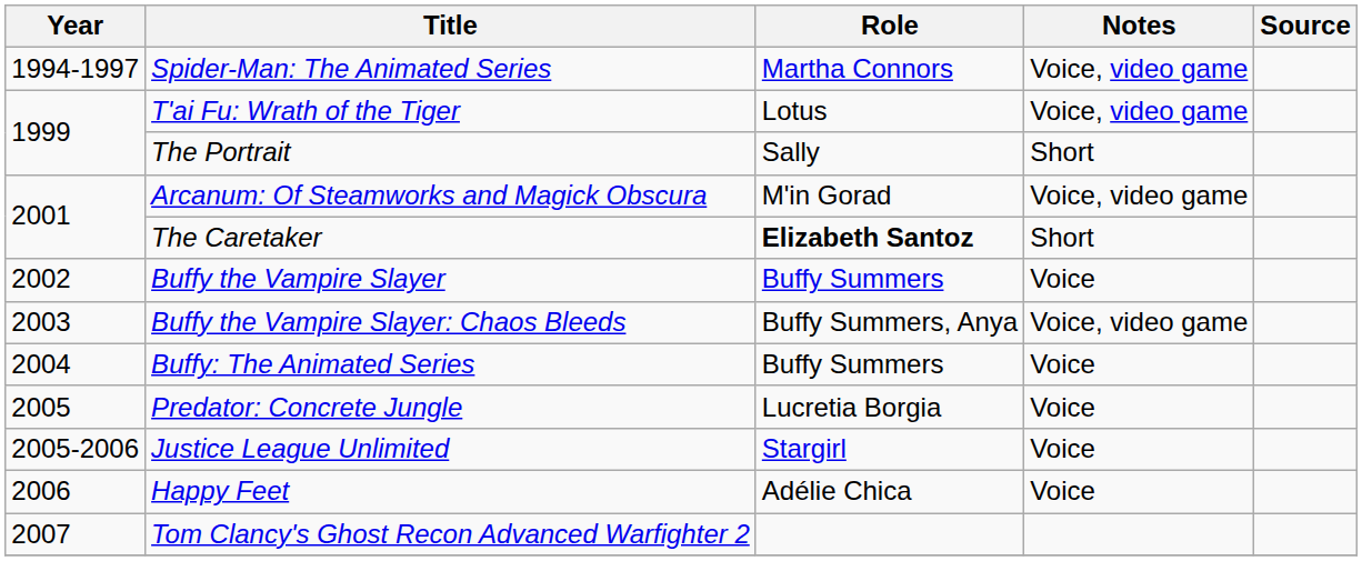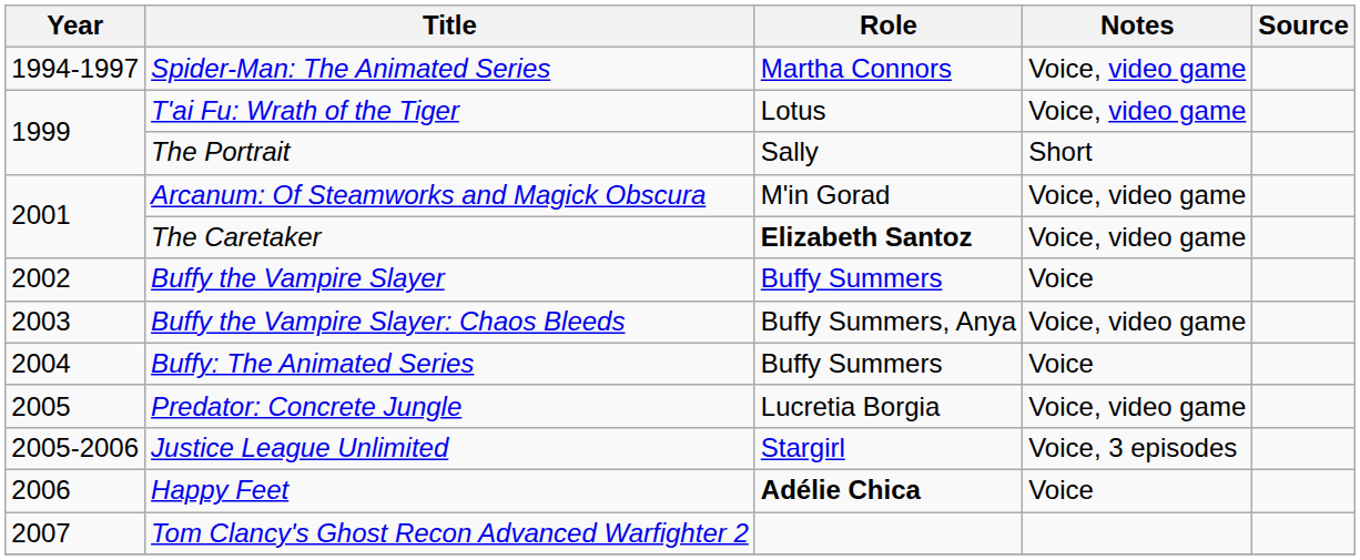 <table class="wikitable sortable plainrowheaders" style="white-space:nowrap">
 <tr>
 <th>Year</th>
 <th>Title</th>
 <th>Role</th>
 <th>Notes</th>
 <th>Source</th>
 </tr>
 <tr>
 <td>1994-1997</td>
 <td><em><a href='#'>Spider-Man: The Animated Series</a></em></td>
 <td><a href='#'>Martha Connors</a></td>
 <td>Voice, <a href='#'>video game</a></td>
 <td></td>
 </tr>
 <tr>
 <td rowspan="2">1999</td>
 <td><em><a href='#'>T'ai Fu: Wrath of the Tiger</a></em></td>
 <td>Lotus</td>
 <td>Voice, <a href='#'>video game</a></td>
 <td></td>
 </tr>
 <tr>
 <td><em>The Portrait</em></td>
 <td>Sally</td>
 <td>Short</td>
 <td></td>
 </tr>
 <tr>
 <td rowspan="2">2001</td>
 <td><em><a href='#'>Arcanum: Of Steamworks and Magick Obscura</a></em></td>
 <td>M'in Gorad</td>
 <td>Voice, video game</td>
 <td></td>
 </tr>
 <tr>
 <td><em>The Caretaker</em></td>
 <td><strong>Elizabeth Santoz</strong></td>
-<td>Short</td>
+<td>Voice, video game</td>
 <td></td>
 </tr>
 <tr>
 <td>2002</td>
 <td><em><a href='#'>Buffy the Vampire Slayer</a></em></td>
 <td><a href='#'>Buffy Summers</a></td>
 <td>Voice</td>
 <td></td>
 </tr>
 <tr>
 <td>2003</td>
 <td><em><a href='#'>Buffy the Vampire Slayer: Chaos Bleeds</a></em></td>
 <td>Buffy Summers, Anya</td>
 <td>Voice, video game</td>
 <td></td>
 </tr>
 <tr>
 <td>2004</td>
 <td><em><a href='#'>Buffy: The Animated Series</a></em></td>
 <td>Buffy Summers</td>
 <td>Voice</td>
 <td></td>
 </tr>
 <tr>
 <td>2005</td>
 <td><em><a href='#'>Predator: Concrete Jungle</a></em></td>
 <td>Lucretia Borgia</td>
-<td>Voice</td>
+<td>Voice, video game</td>
 <td></td>
 </tr>
 <tr>
 <td>2005-2006</td>
 <td><em><a href='#'>Justice League Unlimited</a></em></td>
 <td><a href='#'>Stargirl</a></td>
-<td>Voice</td>
+<td>Voice, 3 episodes</td>
 <td></td>
 </tr>
 <tr>
 <td>2006</td>
 <td><em><a href='#'>Happy Feet</a></em></td>
-<td>Adélie Chica</td>
+<td><strong>Adélie Chica</strong></td>
 <td>Voice</td>
 <td></td>
 </tr>
 <tr>
 <td>2007</td>
 <td><em><a href='#'>Tom Clancy's Ghost Recon Advanced Warfighter 2</a></em></td>
 <td></td>
 <td></td>
 <td></td>
 </tr>
 <tr>
 </tr>
 </table>
